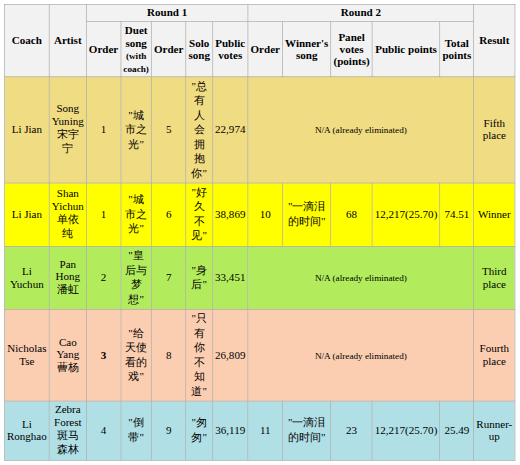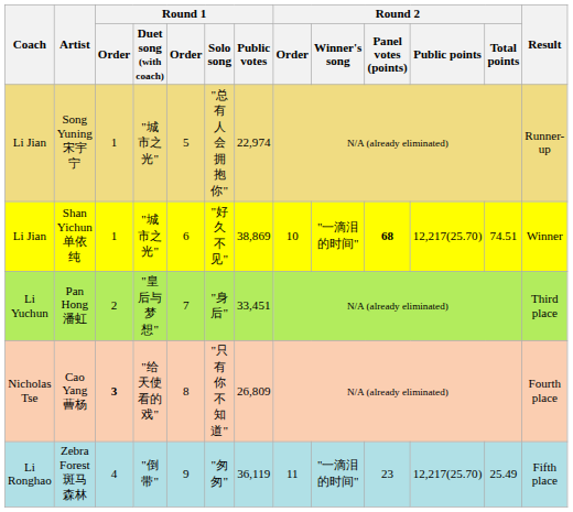 <table class="wikitable" style="text-align:center; width:100%;">
 <tr>
 <th rowspan=2 scope="col" style="width:10%;">Coach</th>
 <th rowspan=2 scope="col" style="width:13%;">Artist</th>
 <th colspan=5 scope="col">Round 1</th>
 <th colspan=5 scope="col">Round 2</th>
 <th rowspan=2 scope="col" style="width:9%;">Result</th>
 </tr>
 <tr>
 <th scope="col" style="width:2%;">Order</th>
 <th scope="col" style="width:14%;">Duet song <small>(with coach)</small></th>
 <th scope="col" style="width:2%;">Order</th>
 <th scope="col" style="width:14%;">Solo song</th>
 <th scope="col" style="width:5%;">Public votes</th>
 <th scope="col" style="width:2%;">Order</th>
 <th scope="col" style="width:14%;">Winner's song</th>
 <th scope="col" style="width:5%;">Panel votes (points)</th>
 <th scope="col" style="width:5%;">Public points</th>
 <th scope="col" style="width:5%;">Total points</th>
 </tr>
 <tr style="background:#F0DC82;">
 <td>Li Jian</td>
 <td>Song Yuning 宋宇宁</td>
 <td>1</td>
 <td>"城市之光"</td>
 <td>5</td>
 <td>"总有人会拥抱你"</td>
 <td>22,974</td>
 <td colspan=5><small>N/A (already eliminated)</small></td>
-<td>Fifth place</td>
+<td>Runner-up</td>
 </tr>
 <tr style="background:yellow;">
 <td>Li Jian</td>
 <td>Shan Yichun 单依纯</td>
 <td>1</td>
 <td>"城市之光"</td>
 <td>6</td>
 <td>"好久不见"</td>
 <td>38,869</td>
 <td>10</td>
 <td>"一滴泪的时间"</td>
-<td>68</td>
+<td><strong>68</strong></td>
 <td>12,217(25.70)</td>
 <td>74.51</td>
 <td>Winner</td>
 </tr>
 <tr style="background:#B2EC5D;">
 <td>Li Yuchun</td>
 <td>Pan Hong 潘虹</td>
 <td>2</td>
 <td>"皇后与梦想"</td>
 <td>7</td>
 <td>"身后"</td>
 <td>33,451</td>
 <td colspan=5><small>N/A (already eliminated)</small></td>
 <td>Third place</td>
 </tr>
 <tr style="background:#FBCEB1;">
 <td>Nicholas Tse</td>
 <td>Cao Yang 蓸杨</td>
 <td><strong>3</strong></td>
 <td>"给天使看的戏"</td>
 <td>8</td>
 <td>"只有你不知道"</td>
 <td>26,809</td>
 <td colspan=5><small>N/A (already eliminated)</small></td>
 <td>Fourth place</td>
 </tr>
 <tr style="background:#B0E0E6;">
 <td>Li Ronghao</td>
 <td>Zebra Forest 斑马森林</td>
 <td>4</td>
 <td>"倒带"</td>
 <td>9</td>
 <td>"匆匆"</td>
 <td>36,119</td>
 <td>11</td>
 <td>"一滴泪的时间"</td>
 <td>23</td>
 <td>12,217(25.70)</td>
 <td>25.49</td>
-<td>Runner-up</td>
+<td>Fifth place</td>
 </tr>
 </table>
